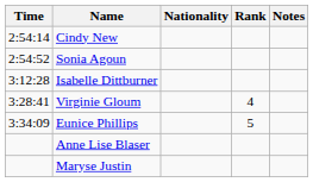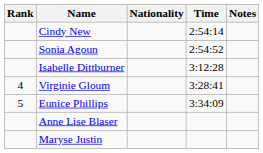 <table class="wikitable sortable" style="text-align:center">
 <tr>
-<th>Time</th>
+<th>Rank</th>
 <th>Name</th>
 <th>Nationality</th>
-<th>Rank</th>
+<th>Time</th>
 <th>Notes</th>
 </tr>
 <tr>
-<td>2:54:14</td>
+<td></td>
 <td align=left><a href='#'>Cindy New</a></td>
 <td align=left></td>
-<td></td>
+<td>2:54:14</td>
 <td></td>
 </tr>
 <tr>
-<td>2:54:52</td>
+<td></td>
 <td align=left><a href='#'>Sonia Agoun</a></td>
 <td align=left></td>
-<td></td>
+<td>2:54:52</td>
 <td></td>
 </tr>
 <tr>
-<td>3:12:28</td>
+<td></td>
 <td align=left><a href='#'>Isabelle Dittburner</a></td>
 <td align=left></td>
-<td></td>
+<td>3:12:28</td>
 <td></td>
 </tr>
 <tr>
-<td>3:28:41</td>
+<td>4</td>
 <td align=left><a href='#'>Virginie Gloum</a></td>
 <td align=left></td>
-<td>4</td>
+<td>3:28:41</td>
 <td></td>
 </tr>
 <tr>
-<td>3:34:09</td>
+<td>5</td>
 <td align=left><a href='#'>Eunice Phillips</a></td>
 <td align=left></td>
-<td>5</td>
+<td>3:34:09</td>
 <td></td>
 </tr>
 <tr>
 <td></td>
 <td align=left><a href='#'>Anne Lise Blaser</a></td>
 <td align=left></td>
 <td></td>
 <td></td>
 </tr>
 <tr>
 <td></td>
 <td align=left><a href='#'>Maryse Justin</a></td>
 <td align=left></td>
 <td></td>
 <td></td>
 </tr>
 </table>
